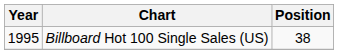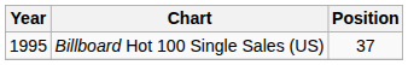 <table class="wikitable">
 <tr>
 <th>Year</th>
 <th>Chart</th>
 <th>Position</th>
 </tr>
 <tr>
 <td>1995</td>
 <td><em>Billboard</em> Hot 100 Single Sales (US)</td>
-<td style="text-align:center;">38</td>
+<td style="text-align:center;">37</td>
 </tr>
 <tr>
 </tr>
 </table>
